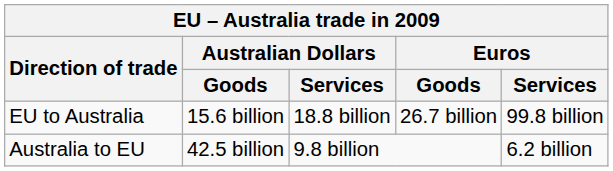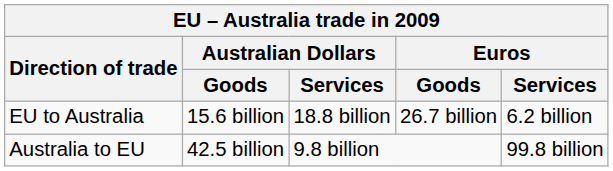 <table class="wikitable">
 <tr>
 <th colspan=5>EU – Australia trade in 2009</th>
 </tr>
 <tr>
 <th rowspan="2">Direction of trade</th>
 <th colspan="2">Australian Dollars</th>
 <th colspan="2">Euros</th>
 </tr>
 <tr>
 <th>Goods</th>
 <th>Services</th>
 <th>Goods</th>
 <th>Services</th>
 </tr>
 <tr>
 <td>EU to Australia</td>
 <td>15.6 billion</td>
 <td>18.8 billion</td>
 <td>26.7 billion</td>
-<td>99.8 billion</td>
+<td>6.2 billion</td>
 </tr>
 <tr>
 <td>Australia to EU</td>
 <td>42.5 billion</td>
 <td colspan="2">9.8 billion</td>
-<td>6.2 billion</td>
+<td>99.8 billion</td>
 </tr>
 </table>
